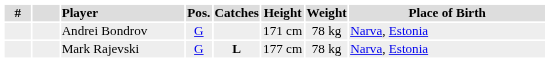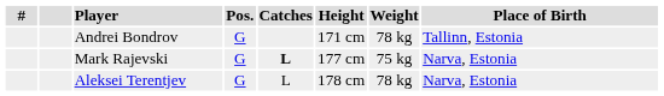 <table width=75%>
 <tr>
 <th colspan=8></th>
 </tr>
 <tr bgcolor="#dddddd">
 <th width=5%>#</th>
 <th width=5%></th>
 <td align=left!!width=35%><strong>Player</strong></td>
 <th width=5%><strong>Pos.</strong></th>
 <th width=8%><strong>Catches</strong></th>
 <th width=8%><strong>Height</strong></th>
 <th width=8%><strong>Weight</strong></th>
 <th width=37%>Place of Birth</th>
 </tr>
 <tr bgcolor="#eeeeee">
 <td align=center></td>
 <td align=center></td>
 <td>Andrei Bondrov</td>
 <td align=center><a href='#'>G</a></td>
 <td align=center></td>
 <td align=center>171 cm</td>
 <td align=center>78 kg</td>
-<td><a href='#'>Narva</a>, <a href='#'>Estonia</a></td>
+<td><a href='#'>Tallinn</a>, <a href='#'>Estonia</a></td>
 </tr>
 <tr bgcolor="#eeeeee">
 <td align=center></td>
 <td align=center></td>
 <td>Mark Rajevski</td>
 <td align=center><a href='#'>G</a></td>
 <td align=center><strong>L</strong></td>
 <td align=center>177 cm</td>
+<td align=center>75 kg</td>
+<td><a href='#'>Narva</a>, <a href='#'>Estonia</a></td>
+</tr>
+<tr bgcolor="#eeeeee">
+<td align=center></td>
+<td align=center></td>
+<td><a href='#'>Aleksei Terentjev</a></td>
+<td align=center><a href='#'>G</a></td>
+<td align=center>L</td>
+<td align=center>178 cm</td>
 <td align=center>78 kg</td>
 <td><a href='#'>Narva</a>, <a href='#'>Estonia</a></td>
 </tr>
 </table>
